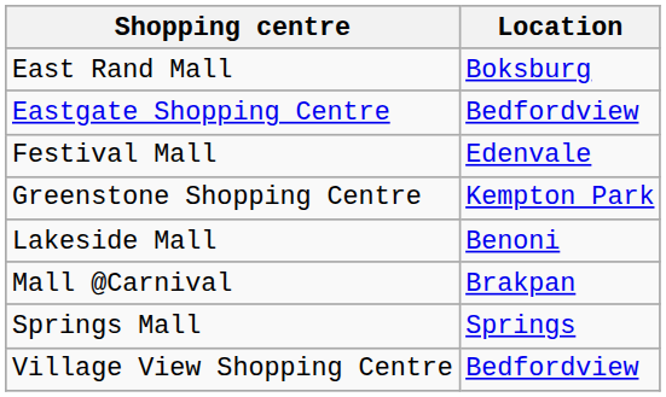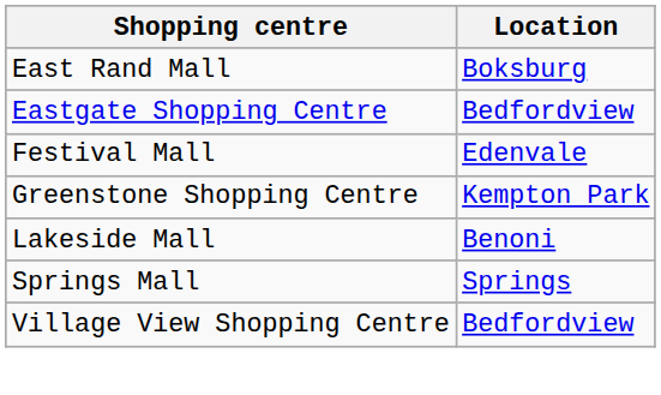 <table class="wikitable sortable">
 <tr>
 <th>Shopping centre</th>
 <th>Location</th>
 </tr>
 <tr>
 <td>East Rand Mall</td>
 <td><a href='#'>Boksburg</a></td>
 </tr>
 <tr>
 <td><a href='#'>Eastgate Shopping Centre</a></td>
 <td><a href='#'>Bedfordview</a></td>
 </tr>
 <tr>
 <td>Festival Mall</td>
 <td><a href='#'>Edenvale</a></td>
 </tr>
 <tr>
 <td>Greenstone Shopping Centre</td>
 <td><a href='#'>Kempton Park</a></td>
 </tr>
 <tr>
 <td>Lakeside Mall</td>
 <td><a href='#'>Benoni</a></td>
 </tr>
 <tr>
-<td>Mall @Carnival</td>
-<td><a href='#'>Brakpan</a></td>
-</tr>
-<tr>
 <td>Springs Mall</td>
 <td><a href='#'>Springs</a></td>
 </tr>
 <tr>
 <td>Village View Shopping Centre</td>
 <td><a href='#'>Bedfordview</a></td>
 </tr>
 </table>
